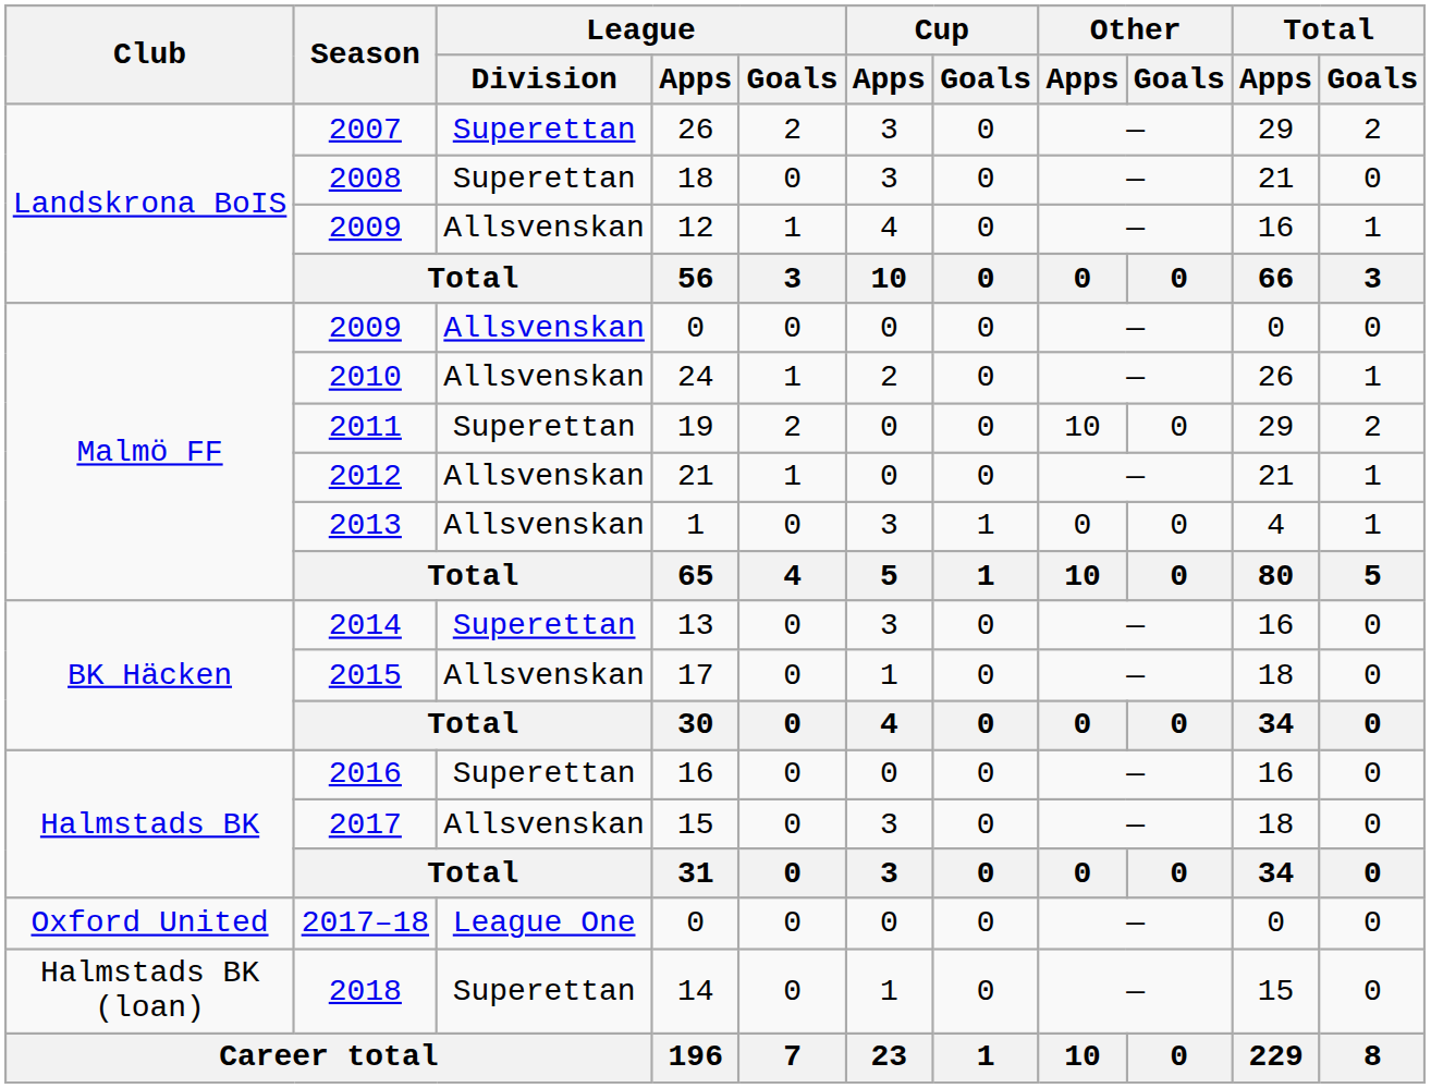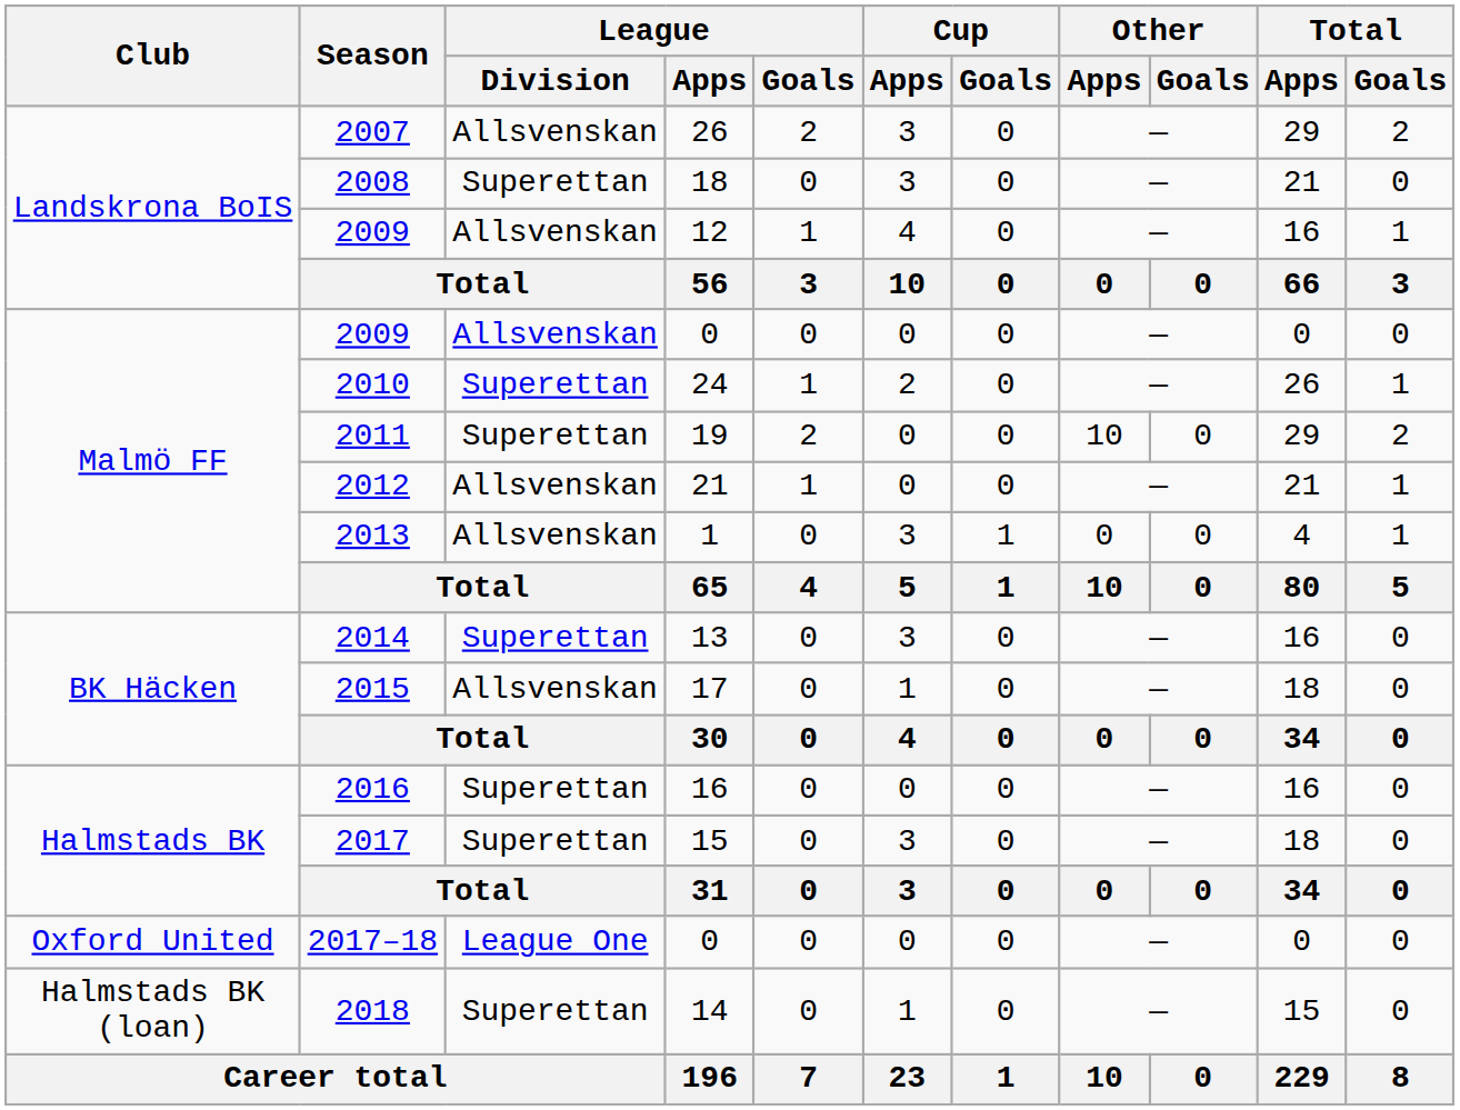 <table class="wikitable" style="text-align:center">
 <tr>
 <th rowspan="2">Club</th>
 <th rowspan="2">Season</th>
 <th colspan="3">League</th>
 <th colspan="2">Cup</th>
 <th colspan="2">Other</th>
 <th colspan="2">Total</th>
 </tr>
 <tr>
 <th>Division</th>
 <th>Apps</th>
 <th>Goals</th>
 <th>Apps</th>
 <th>Goals</th>
 <th>Apps</th>
 <th>Goals</th>
 <th>Apps</th>
 <th>Goals</th>
 </tr>
 <tr>
 <td rowspan="4"><a href='#'>Landskrona BoIS</a></td>
 <td><a href='#'>2007</a></td>
-<td><a href='#'>Superettan</a></td>
+<td>Allsvenskan</td>
 <td>26</td>
 <td>2</td>
 <td>3</td>
 <td>0</td>
 <td colspan="2">—</td>
 <td>29</td>
 <td>2</td>
 </tr>
 <tr>
 <td><a href='#'>2008</a></td>
 <td>Superettan</td>
 <td>18</td>
 <td>0</td>
 <td>3</td>
 <td>0</td>
 <td colspan="2">—</td>
 <td>21</td>
 <td>0</td>
 </tr>
 <tr>
 <td><a href='#'>2009</a></td>
 <td>Allsvenskan</td>
 <td>12</td>
 <td>1</td>
 <td>4</td>
 <td>0</td>
 <td colspan="2">—</td>
 <td>16</td>
 <td>1</td>
 </tr>
 <tr>
 <th colspan="2">Total</th>
 <th>56</th>
 <th>3</th>
 <th>10</th>
 <th>0</th>
 <th>0</th>
 <th>0</th>
 <th>66</th>
 <th>3</th>
 </tr>
 <tr>
 <td rowspan="6"><a href='#'>Malmö FF</a></td>
 <td><a href='#'>2009</a></td>
 <td><a href='#'>Allsvenskan</a></td>
 <td>0</td>
 <td>0</td>
 <td>0</td>
 <td>0</td>
 <td colspan="2">—</td>
 <td>0</td>
 <td>0</td>
 </tr>
 <tr>
 <td><a href='#'>2010</a></td>
-<td>Allsvenskan</td>
+<td><a href='#'>Superettan</a></td>
 <td>24</td>
 <td>1</td>
 <td>2</td>
 <td>0</td>
 <td colspan="2">—</td>
 <td>26</td>
 <td>1</td>
 </tr>
 <tr>
 <td><a href='#'>2011</a></td>
 <td>Superettan</td>
 <td>19</td>
 <td>2</td>
 <td>0</td>
 <td>0</td>
 <td>10</td>
 <td>0</td>
 <td>29</td>
 <td>2</td>
 </tr>
 <tr>
 <td><a href='#'>2012</a></td>
 <td>Allsvenskan</td>
 <td>21</td>
 <td>1</td>
 <td>0</td>
 <td>0</td>
 <td colspan="2">—</td>
 <td>21</td>
 <td>1</td>
 </tr>
 <tr>
 <td><a href='#'>2013</a></td>
 <td>Allsvenskan</td>
 <td>1</td>
 <td>0</td>
 <td>3</td>
 <td>1</td>
 <td>0</td>
 <td>0</td>
 <td>4</td>
 <td>1</td>
 </tr>
 <tr>
 <th colspan="2">Total</th>
 <th>65</th>
 <th>4</th>
 <th>5</th>
 <th>1</th>
 <th>10</th>
 <th>0</th>
 <th>80</th>
 <th>5</th>
 </tr>
 <tr>
 <td rowspan="3"><a href='#'>BK Häcken</a></td>
 <td><a href='#'>2014</a></td>
 <td><a href='#'>Superettan</a></td>
 <td>13</td>
 <td>0</td>
 <td>3</td>
 <td>0</td>
 <td colspan="2">—</td>
 <td>16</td>
 <td>0</td>
 </tr>
 <tr>
 <td><a href='#'>2015</a></td>
 <td>Allsvenskan</td>
 <td>17</td>
 <td>0</td>
 <td>1</td>
 <td>0</td>
 <td colspan="2">—</td>
 <td>18</td>
 <td>0</td>
 </tr>
 <tr>
 <th colspan="2">Total</th>
 <th>30</th>
 <th>0</th>
 <th>4</th>
 <th>0</th>
 <th>0</th>
 <th>0</th>
 <th>34</th>
 <th>0</th>
 </tr>
 <tr>
 <td rowspan="3"><a href='#'>Halmstads BK</a></td>
 <td><a href='#'>2016</a></td>
 <td>Superettan</td>
 <td>16</td>
 <td>0</td>
 <td>0</td>
 <td>0</td>
 <td colspan="2">—</td>
 <td>16</td>
 <td>0</td>
 </tr>
 <tr>
 <td><a href='#'>2017</a></td>
-<td>Allsvenskan</td>
+<td>Superettan</td>
 <td>15</td>
 <td>0</td>
 <td>3</td>
 <td>0</td>
 <td colspan="2">—</td>
 <td>18</td>
 <td>0</td>
 </tr>
 <tr>
 <th colspan="2">Total</th>
 <th>31</th>
 <th>0</th>
 <th>3</th>
 <th>0</th>
 <th>0</th>
 <th>0</th>
 <th>34</th>
 <th>0</th>
 </tr>
 <tr>
 <td><a href='#'>Oxford United</a></td>
 <td><a href='#'>2017–18</a></td>
 <td><a href='#'>League One</a></td>
 <td>0</td>
 <td>0</td>
 <td>0</td>
 <td>0</td>
 <td colspan="2">—</td>
 <td>0</td>
 <td>0</td>
 </tr>
 <tr>
 <td>Halmstads BK<br>(loan)</td>
 <td><a href='#'>2018</a></td>
 <td>Superettan</td>
 <td>14</td>
 <td>0</td>
 <td>1</td>
 <td>0</td>
 <td colspan="2">—</td>
 <td>15</td>
 <td>0</td>
 </tr>
 <tr>
 <th colspan="3">Career total</th>
 <th>196</th>
 <th>7</th>
 <th>23</th>
 <th>1</th>
 <th>10</th>
 <th>0</th>
 <th>229</th>
 <th>8</th>
 </tr>
 </table>
